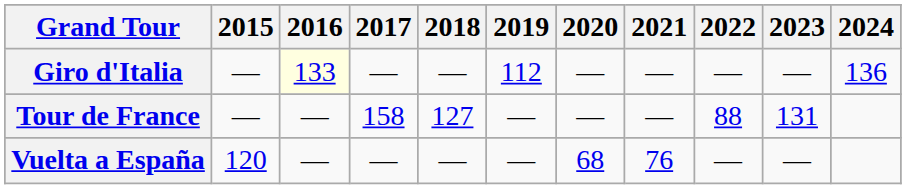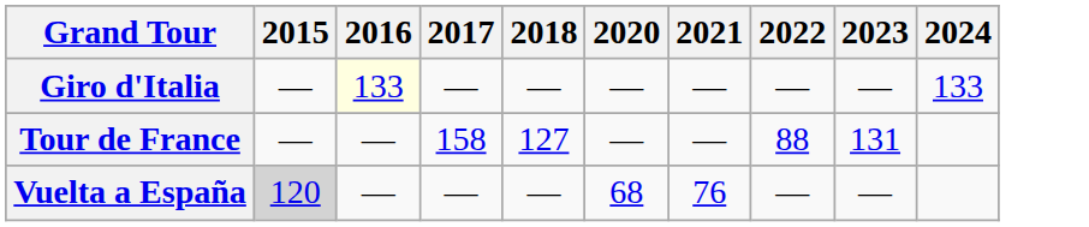 <table class="wikitable plainrowheaders">
 <tr>
 <th scope="col"><a href='#'>Grand Tour</a></th>
 <th scope="col">2015</th>
 <th scope="col">2016</th>
 <th scope="col">2017</th>
 <th scope="col">2018</th>
-<th scope="col">2019</th>
 <th scope="col">2020</th>
 <th scope="col">2021</th>
 <th scope="col">2022</th>
 <th scope="col">2023</th>
 <th>2024</th>
 </tr>
 <tr style="text-align:center;">
 <th scope="row"> <a href='#'>Giro d'Italia</a></th>
 <td>—</td>
 <td style="background: lightyellow;"><a href='#'>133</a></td>
 <td>—</td>
 <td>—</td>
-<td><a href='#'>112</a></td>
 <td>—</td>
 <td>—</td>
 <td>—</td>
 <td>—</td>
-<td><a href='#'>136</a></td>
+<td><a href='#'>133</a></td>
 </tr>
 <tr style="text-align:center;">
 <th scope="row"> <a href='#'>Tour de France</a></th>
 <td>—</td>
 <td>—</td>
 <td><a href='#'>158</a></td>
 <td><a href='#'>127</a></td>
 <td>—</td>
 <td>—</td>
-<td>—</td>
 <td><a href='#'>88</a></td>
 <td><a href='#'>131</a></td>
 <td></td>
 </tr>
 <tr style="text-align:center;">
 <th scope="row"> <a href='#'>Vuelta a España</a></th>
-<td style="text-align:center;"><a href='#'>120</a></td>
-<td>—</td>
+<td style="background: lightgrey; text-align:center;"><a href='#'>120</a></td>
 <td>—</td>
 <td>—</td>
 <td>—</td>
 <td><a href='#'>68</a></td>
 <td><a href='#'>76</a></td>
 <td>—</td>
 <td>—</td>
 <td></td>
 </tr>
 </table>
